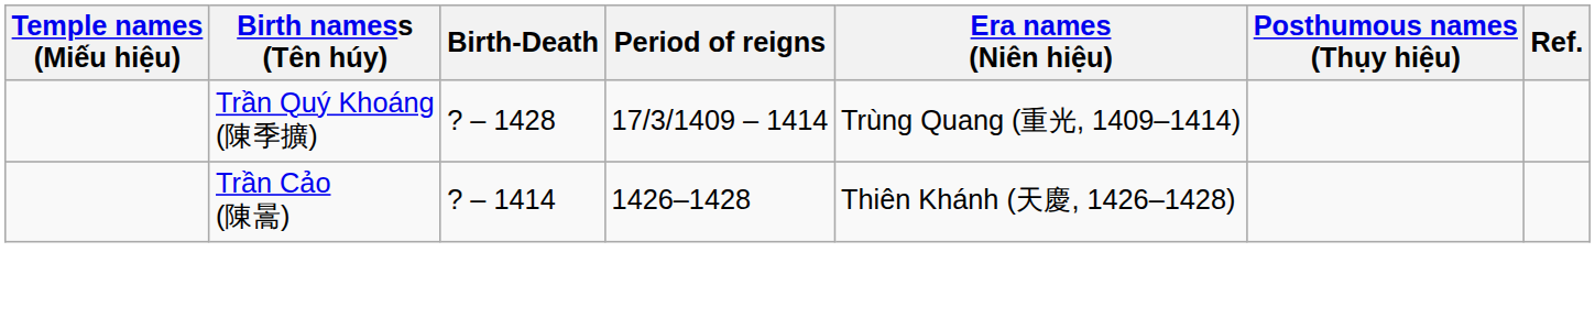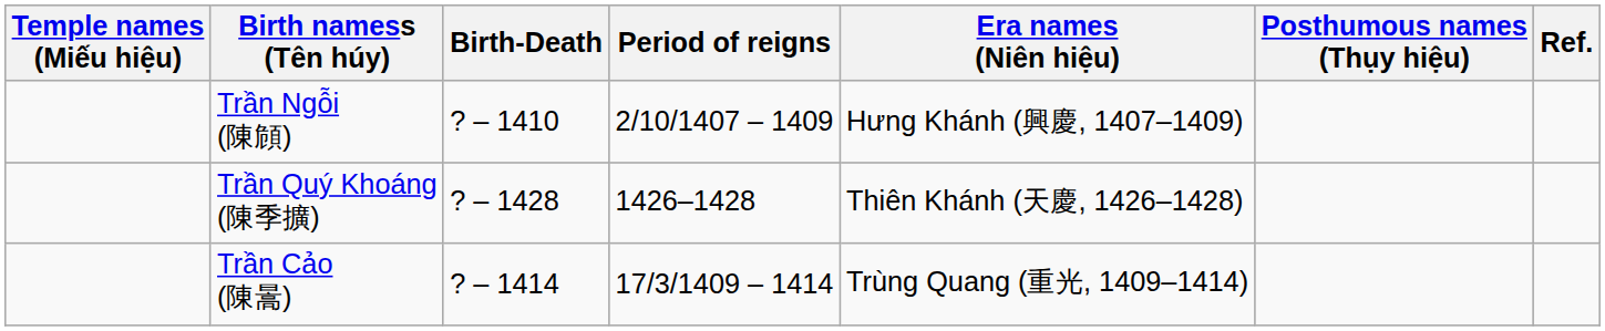 <table class="wikitable sortable" style="clear:none; font-size:100%; padding:0 auto">
 <tr>
 <th><a href='#'>Temple names</a><br>(Miếu hiệu)</th>
 <th><a href='#'>Birth names</a>s<br>(Tên húy)</th>
 <th>Birth-Death</th>
 <th>Period of reigns</th>
 <th><a href='#'>Era names</a><br>(Niên hiệu)</th>
 <th><a href='#'>Posthumous names</a><br>(Thụy hiệu)</th>
 <th>Ref.</th>
 </tr>
 <tr>
 <td></td>
+<td><a href='#'>Trần Ngỗi</a><br>(陳頠)</td>
+<td>? – 1410</td>
+<td>2/10/1407 – 1409</td>
+<td>Hưng Khánh (興慶, 1407–1409)</td>
+<td></td>
+<td></td>
+</tr>
+<tr>
+<td></td>
 <td><a href='#'>Trần Quý Khoáng</a><br>(陳季擴)</td>
 <td>? – 1428</td>
-<td>17/3/1409 – 1414</td>
-<td>Trùng Quang (重光, 1409–1414)</td>
+<td>1426–1428</td>
+<td>Thiên Khánh (天慶, 1426–1428)</td>
 <td></td>
 <td></td>
 </tr>
 <tr>
 <td></td>
 <td><a href='#'>Trần Cảo</a><br>(陳暠)</td>
 <td>? – 1414</td>
-<td>1426–1428</td>
-<td>Thiên Khánh (天慶, 1426–1428)</td>
+<td>17/3/1409 – 1414</td>
+<td>Trùng Quang (重光, 1409–1414)</td>
 <td></td>
 <td></td>
 </tr>
 </table>
